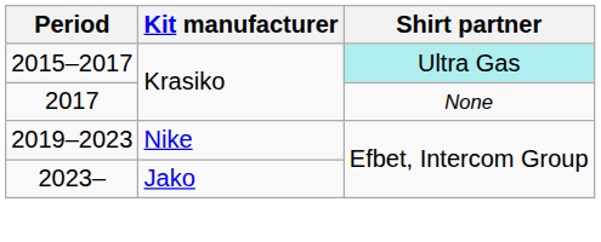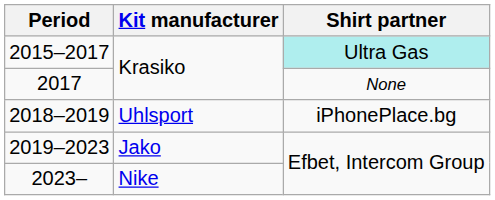 <table class="wikitable" style="text-align: center">
 <tr>
 <th>Period</th>
 <th><a href='#'>Kit</a> manufacturer</th>
 <th>Shirt partner</th>
 </tr>
 <tr>
 <td>2015–2017</td>
 <td align="Left" rowspan=2> Krasiko</td>
 <td style="background: paleturquoise;">Ultra Gas</td>
 </tr>
 <tr>
 <td>2017</td>
 <td rowspan=1><small><em>None</em></small></td>
 </tr>
 <tr>
+<td>2018–2019</td>
+<td align="Left" rowspan=1> <a href='#'>Uhlsport</a></td>
+<td>iPhonePlace.bg</td>
+</tr>
+<tr>
 <td>2019–2023</td>
-<td align="Left" rowspan=1> <a href='#'>Nike</a></td>
+<td align="Left" rowspan=1> <a href='#'>Jako</a></td>
 <td align="center" rowspan=2>Efbet, Intercom Group</td>
 </tr>
 <tr>
 <td>2023–</td>
-<td align="Left" rowspan=1> <a href='#'>Jako</a></td>
+<td align="Left" rowspan=1> <a href='#'>Nike</a></td>
 </tr>
 </table>
